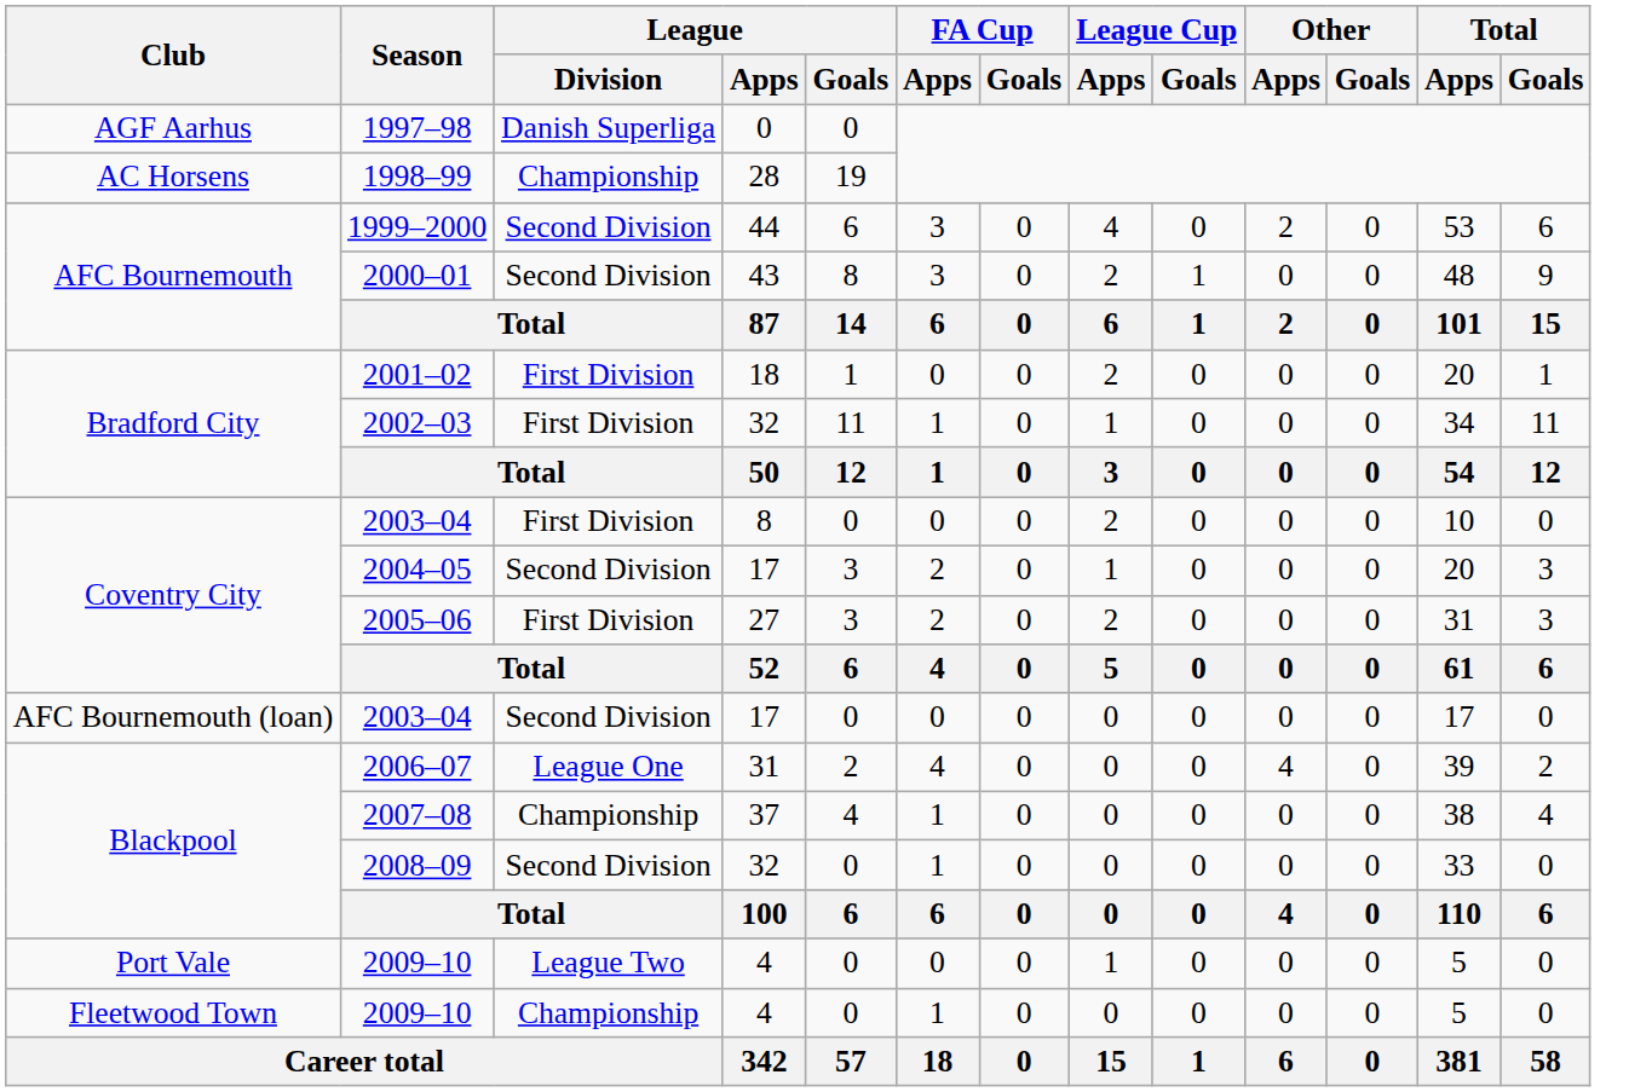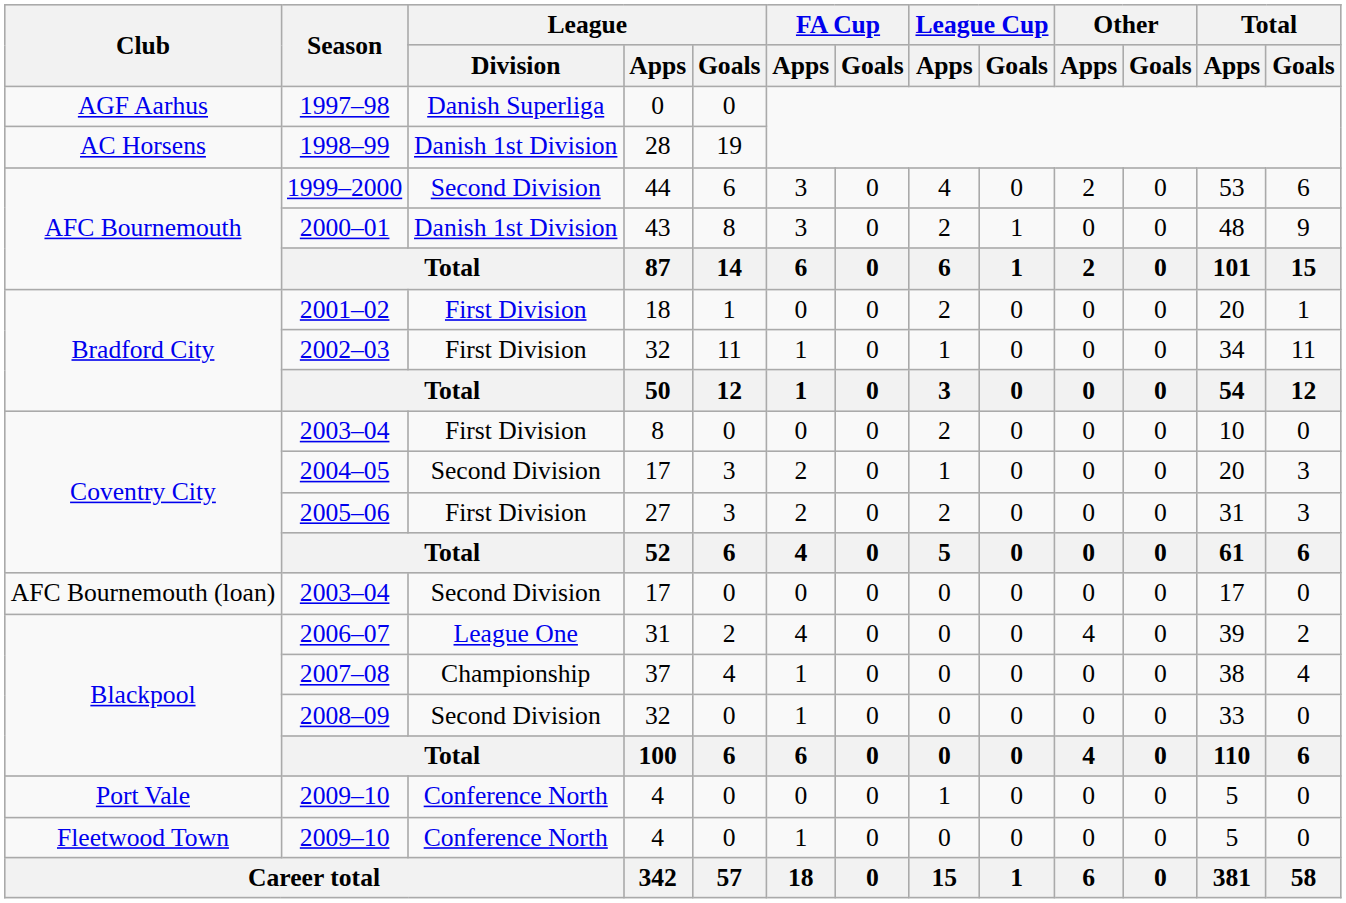 <table class="wikitable" style="text-align:center">
 <tr>
 <th rowspan="2">Club</th>
 <th rowspan="2">Season</th>
 <th colspan="3">League</th>
 <th colspan="2"><a href='#'>FA Cup</a></th>
 <th colspan="2"><a href='#'>League Cup</a></th>
 <th colspan="2">Other</th>
 <th colspan="2">Total</th>
 </tr>
 <tr>
 <th>Division</th>
 <th>Apps</th>
 <th>Goals</th>
 <th>Apps</th>
 <th>Goals</th>
 <th>Apps</th>
 <th>Goals</th>
 <th>Apps</th>
 <th>Goals</th>
 <th>Apps</th>
 <th>Goals</th>
 </tr>
 <tr>
 <td><a href='#'>AGF Aarhus</a></td>
 <td><a href='#'>1997–98</a></td>
 <td><a href='#'>Danish Superliga</a></td>
 <td>0</td>
 <td>0</td>
 </tr>
 <tr>
 <td><a href='#'>AC Horsens</a></td>
 <td><a href='#'>1998–99</a></td>
-<td><a href='#'>Championship</a></td>
+<td><a href='#'>Danish 1st Division</a></td>
 <td>28</td>
 <td>19</td>
 </tr>
 <tr>
 <td rowspan="3"><a href='#'>AFC Bournemouth</a></td>
 <td><a href='#'>1999–2000</a></td>
 <td><a href='#'>Second Division</a></td>
 <td>44</td>
 <td>6</td>
 <td>3</td>
 <td>0</td>
 <td>4</td>
 <td>0</td>
 <td>2</td>
 <td>0</td>
 <td>53</td>
 <td>6</td>
 </tr>
 <tr>
 <td><a href='#'>2000–01</a></td>
-<td>Second Division</td>
+<td><a href='#'>Danish 1st Division</a></td>
 <td>43</td>
 <td>8</td>
 <td>3</td>
 <td>0</td>
 <td>2</td>
 <td>1</td>
 <td>0</td>
 <td>0</td>
 <td>48</td>
 <td>9</td>
 </tr>
 <tr>
 <th colspan="2">Total</th>
 <th>87</th>
 <th>14</th>
 <th>6</th>
 <th>0</th>
 <th>6</th>
 <th>1</th>
 <th>2</th>
 <th>0</th>
 <th>101</th>
 <th>15</th>
 </tr>
 <tr>
 <td rowspan="3"><a href='#'>Bradford City</a></td>
 <td><a href='#'>2001–02</a></td>
 <td><a href='#'>First Division</a></td>
 <td>18</td>
 <td>1</td>
 <td>0</td>
 <td>0</td>
 <td>2</td>
 <td>0</td>
 <td>0</td>
 <td>0</td>
 <td>20</td>
 <td>1</td>
 </tr>
 <tr>
 <td><a href='#'>2002–03</a></td>
 <td>First Division</td>
 <td>32</td>
 <td>11</td>
 <td>1</td>
 <td>0</td>
 <td>1</td>
 <td>0</td>
 <td>0</td>
 <td>0</td>
 <td>34</td>
 <td>11</td>
 </tr>
 <tr>
 <th colspan="2">Total</th>
 <th>50</th>
 <th>12</th>
 <th>1</th>
 <th>0</th>
 <th>3</th>
 <th>0</th>
 <th>0</th>
 <th>0</th>
 <th>54</th>
 <th>12</th>
 </tr>
 <tr>
 <td rowspan="4"><a href='#'>Coventry City</a></td>
 <td><a href='#'>2003–04</a></td>
 <td>First Division</td>
 <td>8</td>
 <td>0</td>
 <td>0</td>
 <td>0</td>
 <td>2</td>
 <td>0</td>
 <td>0</td>
 <td>0</td>
 <td>10</td>
 <td>0</td>
 </tr>
 <tr>
 <td><a href='#'>2004–05</a></td>
 <td>Second Division</td>
 <td>17</td>
 <td>3</td>
 <td>2</td>
 <td>0</td>
 <td>1</td>
 <td>0</td>
 <td>0</td>
 <td>0</td>
 <td>20</td>
 <td>3</td>
 </tr>
 <tr>
 <td><a href='#'>2005–06</a></td>
 <td>First Division</td>
 <td>27</td>
 <td>3</td>
 <td>2</td>
 <td>0</td>
 <td>2</td>
 <td>0</td>
 <td>0</td>
 <td>0</td>
 <td>31</td>
 <td>3</td>
 </tr>
 <tr>
 <th colspan="2">Total</th>
 <th>52</th>
 <th>6</th>
 <th>4</th>
 <th>0</th>
 <th>5</th>
 <th>0</th>
 <th>0</th>
 <th>0</th>
 <th>61</th>
 <th>6</th>
 </tr>
 <tr>
 <td>AFC Bournemouth (loan)</td>
 <td><a href='#'>2003–04</a></td>
 <td>Second Division</td>
 <td>17</td>
 <td>0</td>
 <td>0</td>
 <td>0</td>
 <td>0</td>
 <td>0</td>
 <td>0</td>
 <td>0</td>
 <td>17</td>
 <td>0</td>
 </tr>
 <tr>
 <td rowspan="4"><a href='#'>Blackpool</a></td>
 <td><a href='#'>2006–07</a></td>
 <td><a href='#'>League One</a></td>
 <td>31</td>
 <td>2</td>
 <td>4</td>
 <td>0</td>
 <td>0</td>
 <td>0</td>
 <td>4</td>
 <td>0</td>
 <td>39</td>
 <td>2</td>
 </tr>
 <tr>
 <td><a href='#'>2007–08</a></td>
 <td>Championship</td>
 <td>37</td>
 <td>4</td>
 <td>1</td>
 <td>0</td>
 <td>0</td>
 <td>0</td>
 <td>0</td>
 <td>0</td>
 <td>38</td>
 <td>4</td>
 </tr>
 <tr>
 <td><a href='#'>2008–09</a></td>
 <td>Second Division</td>
 <td>32</td>
 <td>0</td>
 <td>1</td>
 <td>0</td>
 <td>0</td>
 <td>0</td>
 <td>0</td>
 <td>0</td>
 <td>33</td>
 <td>0</td>
 </tr>
 <tr>
 <th colspan="2">Total</th>
 <th>100</th>
 <th>6</th>
 <th>6</th>
 <th>0</th>
 <th>0</th>
 <th>0</th>
 <th>4</th>
 <th>0</th>
 <th>110</th>
 <th>6</th>
 </tr>
 <tr>
 <td><a href='#'>Port Vale</a></td>
 <td><a href='#'>2009–10</a></td>
-<td><a href='#'>League Two</a></td>
+<td><a href='#'>Conference North</a></td>
 <td>4</td>
 <td>0</td>
 <td>0</td>
 <td>0</td>
 <td>1</td>
 <td>0</td>
 <td>0</td>
 <td>0</td>
 <td>5</td>
 <td>0</td>
 </tr>
 <tr>
 <td><a href='#'>Fleetwood Town</a></td>
 <td><a href='#'>2009–10</a></td>
-<td><a href='#'>Championship</a></td>
+<td><a href='#'>Conference North</a></td>
 <td>4</td>
 <td>0</td>
 <td>1</td>
 <td>0</td>
 <td>0</td>
 <td>0</td>
 <td>0</td>
 <td>0</td>
 <td>5</td>
 <td>0</td>
 </tr>
 <tr>
 <th colspan="3">Career total</th>
 <th>342</th>
 <th>57</th>
 <th>18</th>
 <th>0</th>
 <th>15</th>
 <th>1</th>
 <th>6</th>
 <th>0</th>
 <th>381</th>
 <th>58</th>
 </tr>
 </table>
